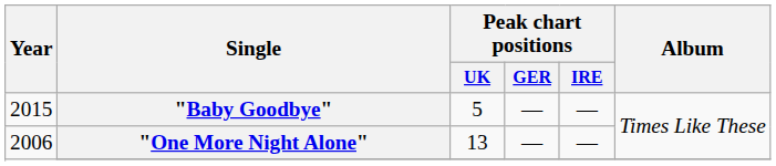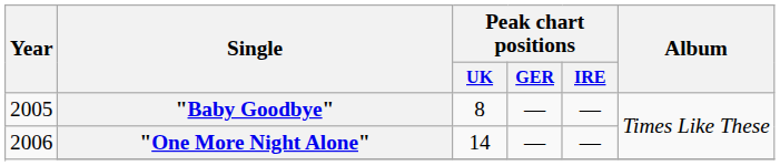 <table class="wikitable plainrowheaders" style="text-align:center;">
 <tr>
 <th rowspan="2">Year</th>
 <th rowspan="2" style="width:18em;">Single</th>
 <th colspan="3">Peak chart<br>positions</th>
 <th rowspan="2">Album</th>
 </tr>
 <tr style="font-size:smaller;">
 <th width="35"><a href='#'>UK</a><br></th>
 <th width="35"><a href='#'>GER</a><br></th>
 <th width="35"><a href='#'>IRE</a><br></th>
 </tr>
 <tr>
-<td>2015</td>
+<td>2005</td>
 <th scope="row">"<a href='#'>Baby Goodbye</a>"</th>
-<td>5</td>
+<td>8</td>
 <td>—</td>
 <td>—</td>
 <td align="left" rowspan="2"><em>Times Like These</em></td>
 </tr>
 <tr>
 <td rowspan=2>2006</td>
 <th scope="row">"<a href='#'>One More Night Alone</a>"</th>
-<td>13</td>
+<td>14</td>
 <td>—</td>
 <td>—</td>
 </tr>
 <tr>
 </tr>
 </table>
